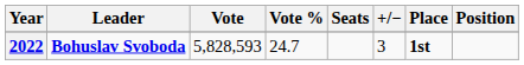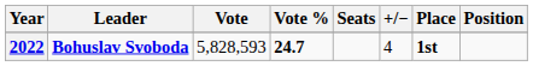 <table class="wikitable">
 <tr>
 <th>Year</th>
 <th>Leader</th>
 <th>Vote</th>
 <th>Vote %</th>
 <th>Seats</th>
 <th>+/−</th>
 <th>Place</th>
 <th>Position</th>
 </tr>
 <tr>
 </tr>
 <tr>
 <th><a href='#'>2022</a></th>
 <td><strong><a href='#'>Bohuslav Svoboda</a></strong></td>
 <td>5,828,593</td>
-<td>24.7</td>
+<td><strong>24.7</strong></td>
 <td></td>
-<td>3</td>
+<td>4</td>
 <td><strong>1st</strong></td>
 <td></td>
 </tr>
 </table>
